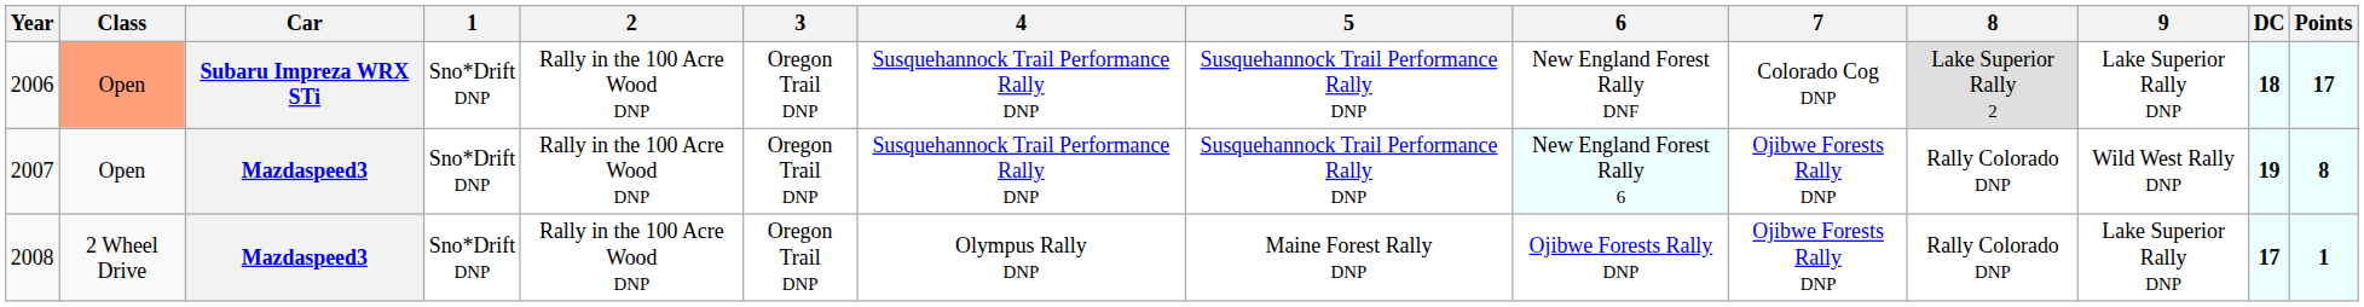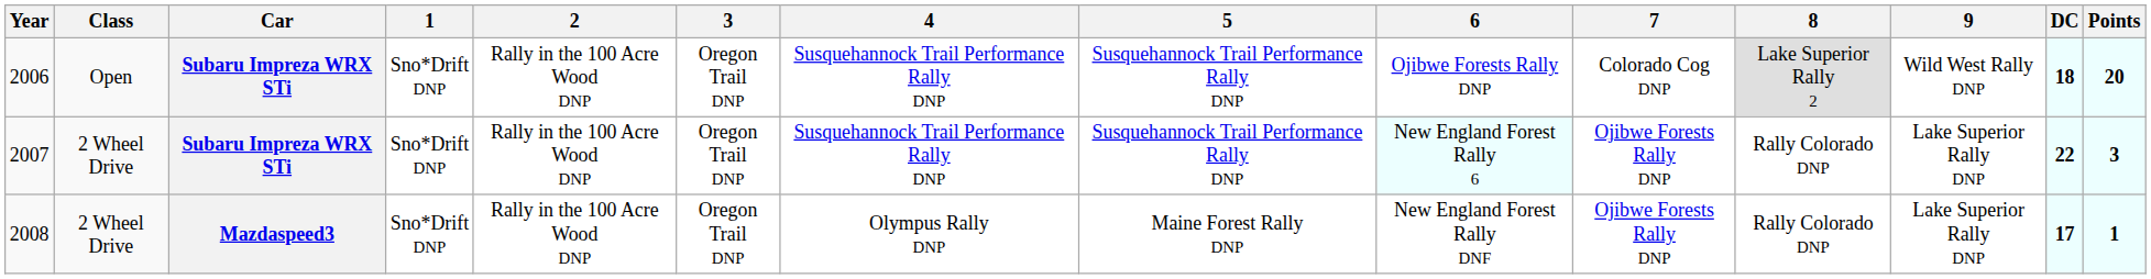 <table class="wikitable" border="1" style="text-align:center; font-size:90%;">
 <tr>
 <th>Year</th>
 <th>Class</th>
 <th>Car</th>
 <th>1</th>
 <th>2</th>
 <th>3</th>
 <th>4</th>
 <th>5</th>
 <th>6</th>
 <th>7</th>
 <th>8</th>
 <th>9</th>
 <th>DC</th>
 <th>Points</th>
 </tr>
 <tr>
 <td>2006</td>
-<td style="background: lightsalmon;">Open</td>
+<td>Open</td>
 <th><a href='#'>Subaru Impreza WRX STi</a></th>
 <td style="background:#FFFFFF;">Sno*Drift<br><small>DNP</small></td>
 <td style="background:#FFFFFF;">Rally in the 100 Acre Wood<br><small>DNP</small></td>
 <td style="background:#FFFFFF;">Oregon Trail<br><small>DNP</small></td>
 <td style="background:#FFFFFF;"><a href='#'>Susquehannock Trail Performance Rally</a><br><small>DNP</small></td>
 <td style="background:#FFFFFF;"><a href='#'>Susquehannock Trail Performance Rally</a><br><small>DNP</small></td>
-<td style="background:#FFFFFF;">New England Forest Rally<br><small>DNF</small></td>
+<td style="background:#FFFFFF;"><a href='#'>Ojibwe Forests Rally</a><br><small>DNP</small></td>
 <td style="background:#FFFFFF;">Colorado Cog<br><small>DNP</small></td>
 <td style="background:#DFDFDF;">Lake Superior Rally<br><small>2</small></td>
-<td style="background:#FFFFFF;">Lake Superior Rally<br><small>DNP</small></td>
+<td style="background:#FFFFFF;">Wild West Rally<br><small>DNP</small></td>
 <td align="center" style="background:#ECFFFF;"><strong>18</strong></td>
-<td align="center" style="background:#ECFFFF;"><strong>17</strong></td>
+<td align="center" style="background:#ECFFFF;"><strong>20</strong></td>
 </tr>
 <tr>
 <td>2007</td>
-<td>Open</td>
-<th><a href='#'>Mazdaspeed3</a></th>
+<td>2 Wheel Drive</td>
+<th><a href='#'>Subaru Impreza WRX STi</a></th>
 <td style="background:#FFFFFF;">Sno*Drift<br><small>DNP</small></td>
 <td style="background:#FFFFFF;">Rally in the 100 Acre Wood<br><small>DNP</small></td>
 <td style="background:#FFFFFF;">Oregon Trail<br><small>DNP</small></td>
 <td style="background:#FFFFFF;"><a href='#'>Susquehannock Trail Performance Rally</a><br><small>DNP</small></td>
 <td style="background:#FFFFFF;"><a href='#'>Susquehannock Trail Performance Rally</a><br><small>DNP</small></td>
 <td style="background:#ECFFFF;">New England Forest Rally<br><small>6</small></td>
 <td style="background:#FFFFFF;"><a href='#'>Ojibwe Forests Rally</a><br><small>DNP</small></td>
 <td style="background:#FFFFFF;">Rally Colorado<br><small>DNP</small></td>
-<td style="background:#FFFFFF;">Wild West Rally<br><small>DNP</small></td>
-<td align="center" style="background:#ECFFFF;"><strong>19</strong></td>
-<td align="center" style="background:#ECFFFF;"><strong>8</strong></td>
+<td style="background:#FFFFFF;">Lake Superior Rally<br><small>DNP</small></td>
+<td align="center" style="background:#ECFFFF;"><strong>22</strong></td>
+<td align="center" style="background:#ECFFFF;"><strong>3</strong></td>
 </tr>
 <tr>
 <td>2008</td>
 <td>2 Wheel Drive</td>
 <th><a href='#'>Mazdaspeed3</a></th>
 <td style="background:#FFFFFF;">Sno*Drift<br><small>DNP</small></td>
 <td style="background:#FFFFFF;">Rally in the 100 Acre Wood<br><small>DNP</small></td>
 <td style="background:#FFFFFF;">Oregon Trail<br><small>DNP</small></td>
 <td style="background:#FFFFFF;">Olympus Rally<br><small>DNP</small></td>
 <td style="background:#FFFFFF;">Maine Forest Rally<br><small>DNP</small></td>
-<td style="background:#FFFFFF;"><a href='#'>Ojibwe Forests Rally</a><br><small>DNP</small></td>
+<td style="background:#FFFFFF;">New England Forest Rally<br><small>DNF</small></td>
 <td style="background:#FFFFFF;"><a href='#'>Ojibwe Forests Rally</a><br><small>DNP</small></td>
 <td style="background:#FFFFFF;">Rally Colorado<br><small>DNP</small></td>
 <td style="background:#FFFFFF;">Lake Superior Rally<br><small>DNP</small></td>
 <td align="center" style="background:#ECFFFF;"><strong>17</strong></td>
 <td align="center" style="background:#ECFFFF;"><strong>1</strong></td>
 </tr>
 </table>
